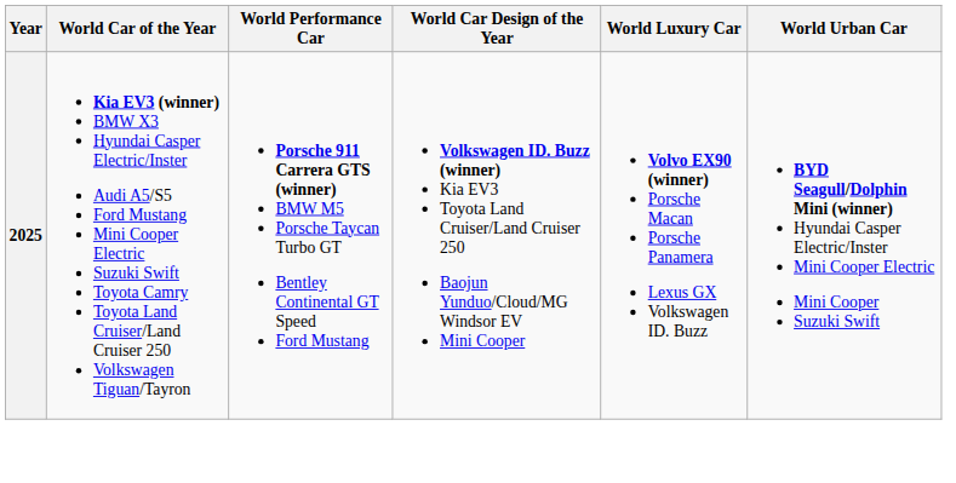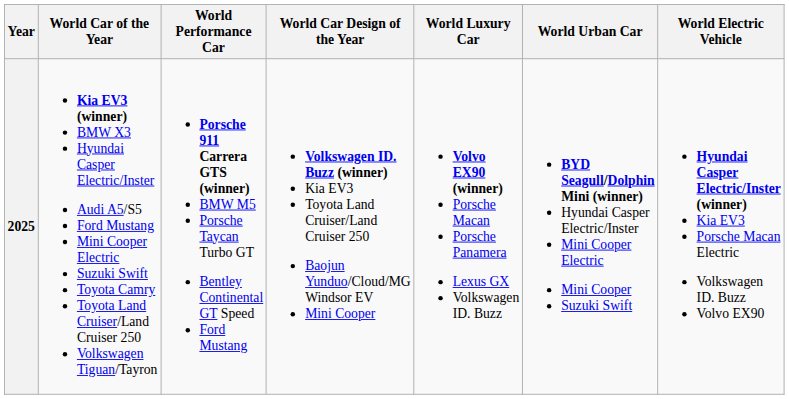 <table class="wikitable" style="font-size:96%;">
 <tr>
 <th>Year</th>
 <th>World Car of the Year</th>
 <th>World Performance Car</th>
 <th>World Car Design of the Year</th>
 <th>World Luxury Car</th>
 <th>World Urban Car</th>
+<th>World Electric Vehicle</th>
 </tr>
 <tr>
 <th>2025</th>
 <td><br><ul><li><strong><a href='#'>Kia EV3</a> (winner)</strong></li><li><a href='#'>BMW X3</a></li><li><a href='#'>Hyundai Casper Electric/Inster</a></li></ul><ul><li><a href='#'>Audi A5</a>/S5</li><li><a href='#'>Ford Mustang</a></li><li><a href='#'>Mini Cooper Electric</a></li><li><a href='#'>Suzuki Swift</a></li><li><a href='#'>Toyota Camry</a></li><li><a href='#'>Toyota Land Cruiser</a>/Land Cruiser 250</li><li><a href='#'>Volkswagen Tiguan</a>/Tayron</li></ul></td>
 <td><br><ul><li><strong><a href='#'>Porsche 911</a> Carrera GTS (winner)</strong></li><li><a href='#'>BMW M5</a></li><li><a href='#'>Porsche Taycan</a> Turbo GT</li></ul><ul><li><a href='#'>Bentley Continental GT</a> Speed</li><li><a href='#'>Ford Mustang</a></li></ul></td>
 <td><br><ul><li><strong><a href='#'>Volkswagen ID. Buzz</a> (winner)</strong></li><li>Kia EV3</li><li>Toyota Land Cruiser/Land Cruiser 250</li></ul><ul><li><a href='#'>Baojun Yunduo</a>/Cloud/MG Windsor EV</li><li><a href='#'>Mini Cooper</a></li></ul></td>
 <td><br><ul><li><strong><a href='#'>Volvo EX90</a> (winner)</strong></li><li><a href='#'>Porsche Macan</a></li><li><a href='#'>Porsche Panamera</a></li></ul><ul><li><a href='#'>Lexus GX</a></li><li>Volkswagen ID. Buzz</li></ul></td>
 <td><br><ul><li><strong><a href='#'>BYD Seagull</a>/<a href='#'>Dolphin</a> Mini (winner)</strong></li><li>Hyundai Casper Electric/Inster</li><li><a href='#'>Mini Cooper Electric</a></li></ul><ul><li><a href='#'>Mini Cooper</a></li><li><a href='#'>Suzuki Swift</a></li></ul></td>
+<td><br><ul><li><strong><a href='#'>Hyundai Casper Electric/Inster</a> (winner)</strong></li><li><a href='#'>Kia EV3</a></li><li><a href='#'>Porsche Macan</a> Electric</li></ul><ul><li>Volkswagen ID. Buzz</li><li>Volvo EX90</li></ul></td>
 </tr>
 </table>
